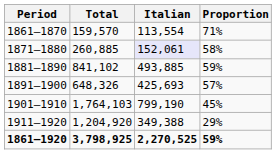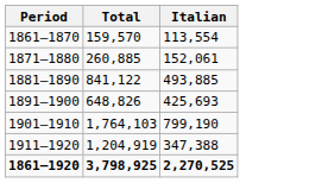 <table class=wikitable>
 <tr>
 <th>Period</th>
 <th>Total</th>
 <th>Italian</th>
-<th>Proportion</th>
 </tr>
 <tr>
 <td>1861–1870</td>
 <td>159,570</td>
 <td>113,554</td>
-<td>71%</td>
 </tr>
 <tr>
 <td>1871–1880</td>
 <td>260,885</td>
-<td style="background: lavender;">152,061</td>
-<td>58%</td>
+<td>152,061</td>
 </tr>
 <tr>
 <td>1881–1890</td>
-<td>841,102</td>
+<td>841,122</td>
 <td>493,885</td>
-<td>59%</td>
 </tr>
 <tr>
 <td>1891–1900</td>
-<td>648,326</td>
+<td>648,826</td>
 <td>425,693</td>
-<td>57%</td>
 </tr>
 <tr>
 <td>1901–1910</td>
 <td>1,764,103</td>
 <td>799,190</td>
-<td>45%</td>
 </tr>
 <tr>
 <td>1911–1920</td>
-<td>1,204,920</td>
-<td>349,388</td>
-<td>29%</td>
+<td>1,204,919</td>
+<td>347,388</td>
 </tr>
 <tr>
 <td><strong>1861–1920</strong></td>
 <td><strong>3,798,925</strong></td>
 <td><strong>2,270,525</strong></td>
-<td><strong>59%</strong></td>
 </tr>
 </table>
